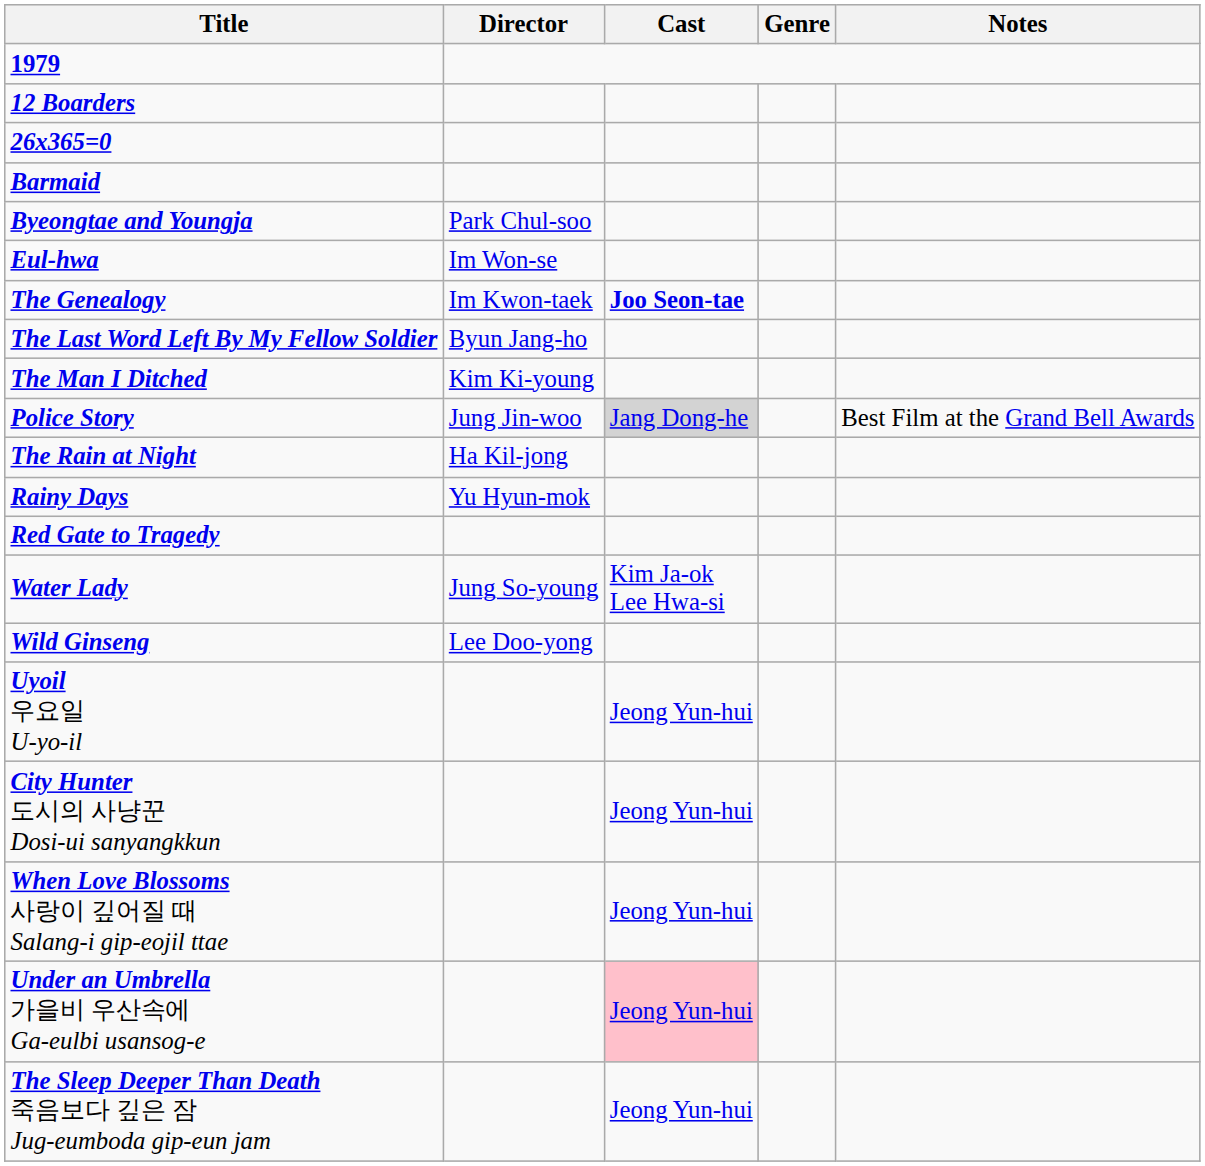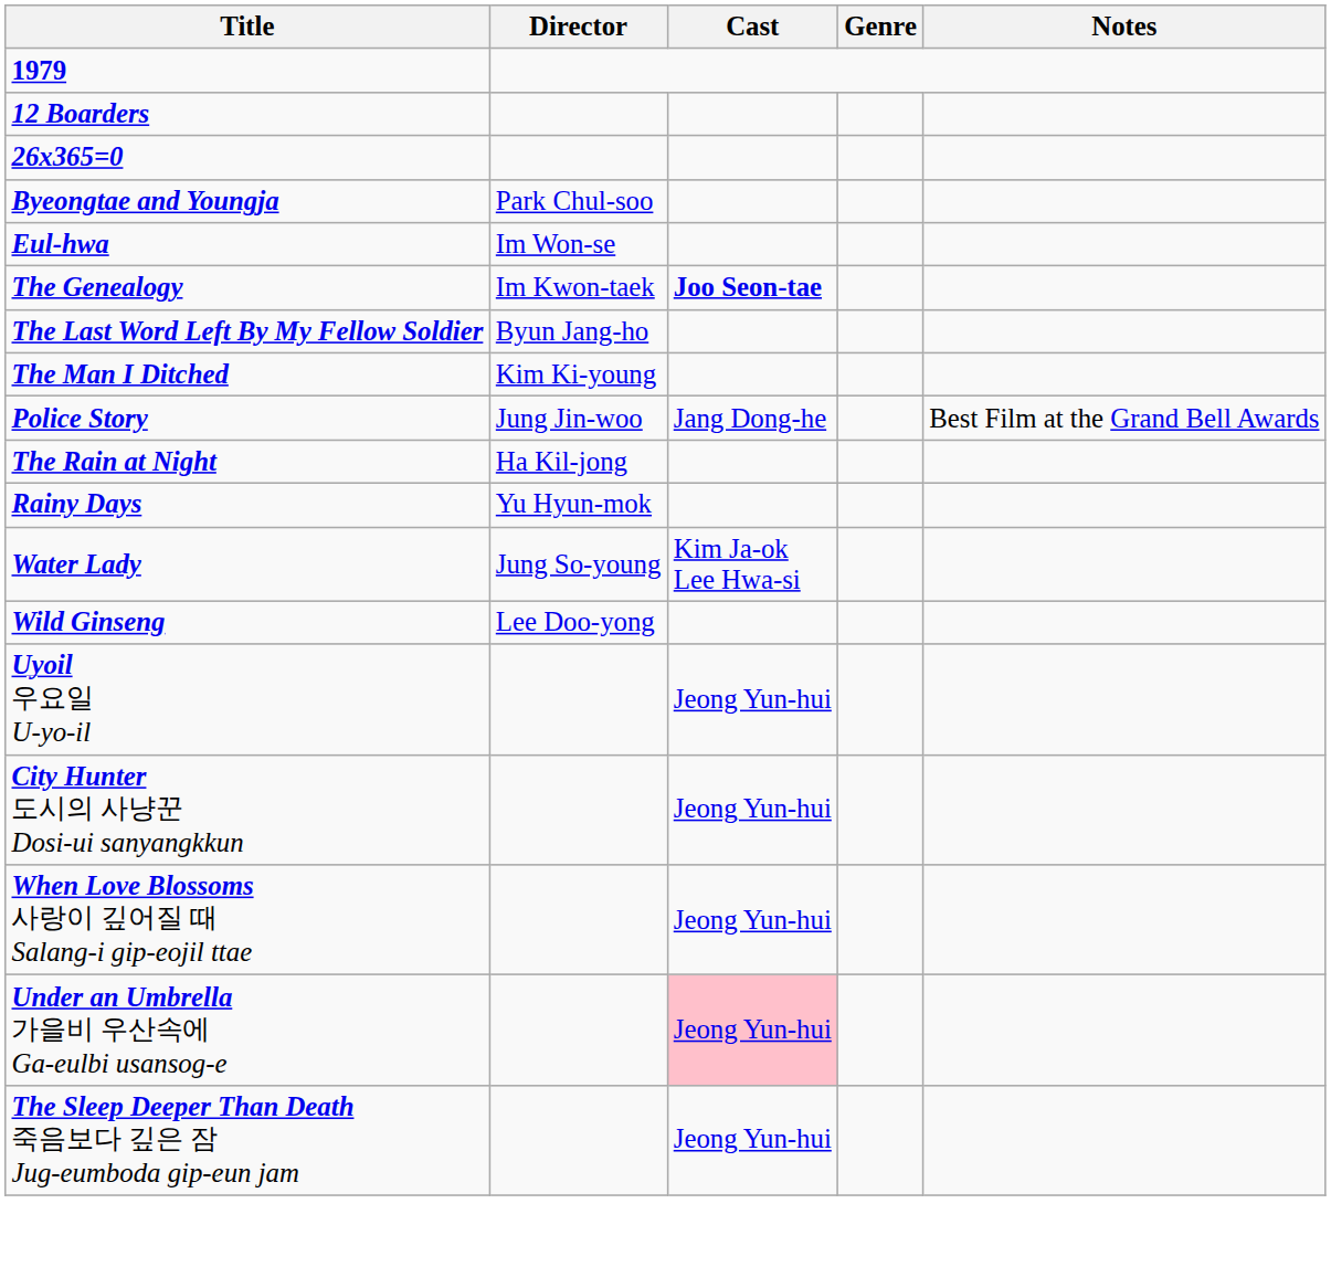 <table class="wikitable">
 <tr>
 <th>Title</th>
 <th>Director</th>
 <th>Cast</th>
 <th>Genre</th>
 <th>Notes</th>
 </tr>
 <tr>
 <td><strong><a href='#'>1979</a></strong></td>
 </tr>
 <tr>
 <td><strong><em><a href='#'>12 Boarders</a></em></strong></td>
 <td></td>
 <td></td>
 <td></td>
 <td></td>
 </tr>
 <tr>
 <td><strong><em><a href='#'>26x365=0</a></em></strong></td>
-<td></td>
-<td></td>
-<td></td>
-<td></td>
-</tr>
-<tr>
-<td><strong><em><a href='#'>Barmaid</a></em></strong></td>
 <td></td>
 <td></td>
 <td></td>
 <td></td>
 </tr>
 <tr>
 <td><strong><em><a href='#'>Byeongtae and Youngja</a></em></strong></td>
 <td><a href='#'>Park Chul-soo</a></td>
 <td></td>
 <td></td>
 <td></td>
 </tr>
 <tr>
 <td><strong><em><a href='#'>Eul-hwa</a></em></strong></td>
 <td><a href='#'>Im Won-se</a></td>
 <td></td>
 <td></td>
 <td></td>
 </tr>
 <tr>
 <td><strong><em><a href='#'>The Genealogy</a></em></strong></td>
 <td><a href='#'>Im Kwon-taek</a></td>
 <td><strong><a href='#'>Joo Seon-tae</a></strong></td>
 <td></td>
 <td></td>
 </tr>
 <tr>
 <td><strong><em><a href='#'>The Last Word Left By My Fellow Soldier</a></em></strong></td>
 <td><a href='#'>Byun Jang-ho</a></td>
 <td></td>
 <td></td>
 <td></td>
 </tr>
 <tr>
 <td><strong><em><a href='#'>The Man I Ditched</a></em></strong></td>
 <td><a href='#'>Kim Ki-young</a></td>
 <td></td>
 <td></td>
 <td></td>
 </tr>
 <tr>
 <td><strong><em><a href='#'>Police Story</a></em></strong></td>
 <td><a href='#'>Jung Jin-woo</a></td>
-<td style="background: lightgrey;"><a href='#'>Jang Dong-he</a></td>
+<td><a href='#'>Jang Dong-he</a></td>
 <td></td>
 <td>Best Film at the <a href='#'>Grand Bell Awards</a></td>
 </tr>
 <tr>
 <td><strong><em><a href='#'>The Rain at Night</a></em></strong></td>
 <td><a href='#'>Ha Kil-jong</a></td>
 <td></td>
 <td></td>
 <td></td>
 </tr>
 <tr>
 <td><strong><em><a href='#'>Rainy Days</a></em></strong></td>
 <td><a href='#'>Yu Hyun-mok</a></td>
-<td></td>
-<td></td>
-<td></td>
-</tr>
-<tr>
-<td><strong><em><a href='#'>Red Gate to Tragedy</a></em></strong></td>
-<td></td>
 <td></td>
 <td></td>
 <td></td>
 </tr>
 <tr>
 <td><strong><em><a href='#'>Water Lady</a></em></strong></td>
 <td><a href='#'>Jung So-young</a></td>
 <td><a href='#'>Kim Ja-ok</a><br><a href='#'>Lee Hwa-si</a></td>
 <td></td>
 <td></td>
 </tr>
 <tr>
 <td><strong><em><a href='#'>Wild Ginseng</a></em></strong></td>
 <td><a href='#'>Lee Doo-yong</a></td>
 <td></td>
 <td></td>
 <td></td>
 </tr>
 <tr>
 <td><strong><em><a href='#'>Uyoil</a></em></strong><br>우요일<br><em>U-yo-il</em></td>
 <td></td>
 <td><a href='#'>Jeong Yun-hui</a></td>
 <td></td>
 <td></td>
 </tr>
 <tr>
 <td><strong><em><a href='#'>City Hunter</a></em></strong><br>도시의 사냥꾼<br><em>Dosi-ui sanyangkkun</em></td>
 <td></td>
 <td><a href='#'>Jeong Yun-hui</a></td>
 <td></td>
 <td></td>
 </tr>
 <tr>
 <td><strong><em><a href='#'>When Love Blossoms</a></em></strong><br>사랑이 깊어질 때<br><em>Salang-i gip-eojil ttae</em></td>
 <td></td>
 <td><a href='#'>Jeong Yun-hui</a></td>
 <td></td>
 <td></td>
 </tr>
 <tr>
 <td><strong><em><a href='#'>Under an Umbrella</a></em></strong><br>가을비 우산속에<br><em>Ga-eulbi usansog-e</em></td>
 <td></td>
 <td style="background: pink;"><a href='#'>Jeong Yun-hui</a></td>
 <td></td>
 <td></td>
 </tr>
 <tr>
 <td><strong><em><a href='#'>The Sleep Deeper Than Death</a></em></strong><br>죽음보다 깊은 잠<br><em>Jug-eumboda gip-eun jam</em></td>
 <td></td>
 <td><a href='#'>Jeong Yun-hui</a></td>
 <td></td>
 <td></td>
 </tr>
 </table>
